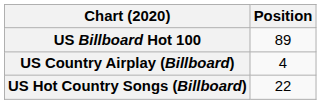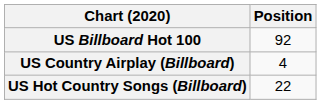 <table class="wikitable sortable plainrowheaders" style="text-align:center">
 <tr>
 <th scope="col">Chart (2020)</th>
 <th scope="col">Position</th>
 </tr>
 <tr>
 <th scope="row">US <em>Billboard</em> Hot 100</th>
-<td>89</td>
+<td>92</td>
 </tr>
 <tr>
 <th scope="row">US Country Airplay (<em>Billboard</em>)</th>
 <td>4</td>
 </tr>
 <tr>
 <th scope="row">US Hot Country Songs (<em>Billboard</em>)</th>
 <td>22</td>
 </tr>
 </table>
